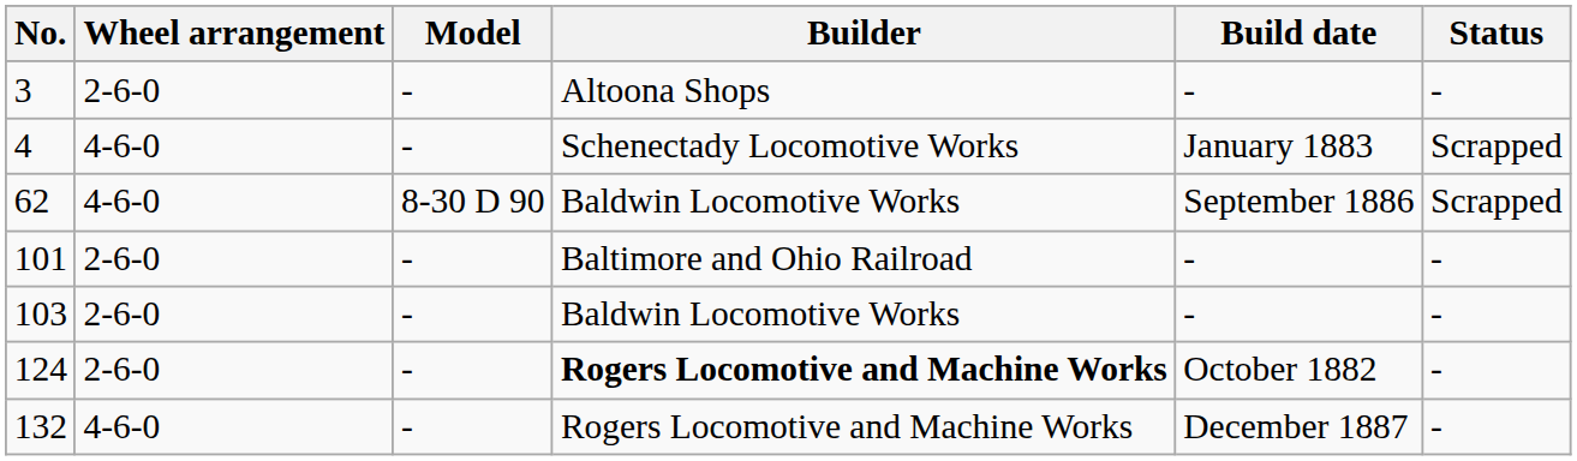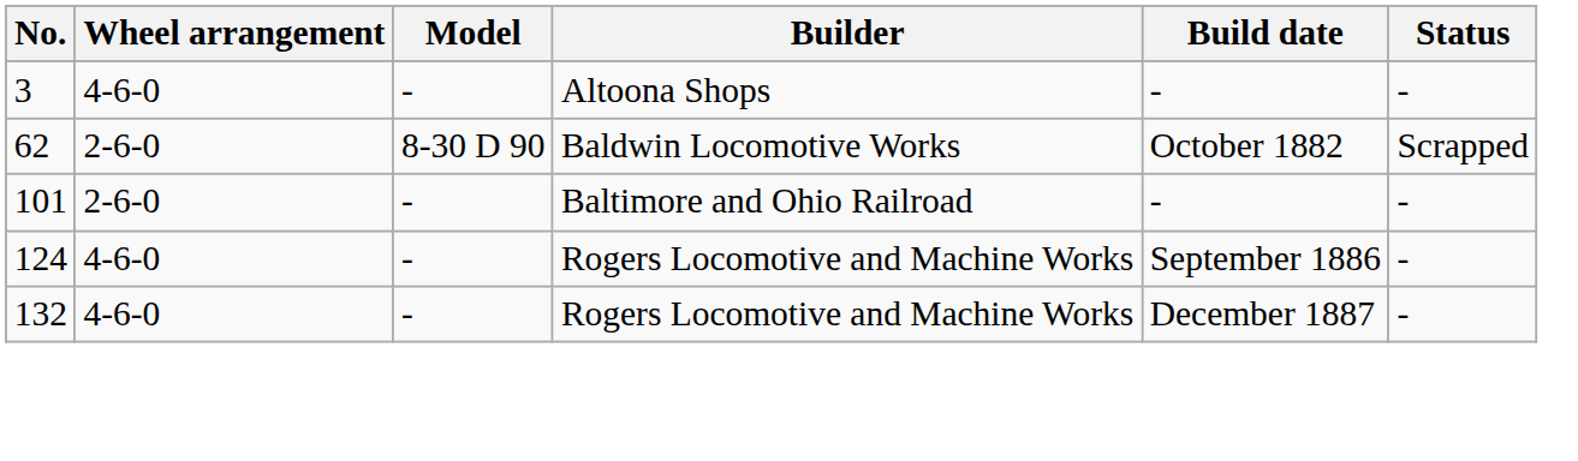 <table class="wikitable">
 <tr>
 <th>No.</th>
 <th>Wheel arrangement</th>
 <th>Model</th>
 <th>Builder</th>
 <th>Build date</th>
 <th>Status</th>
 </tr>
 <tr>
 <td>3</td>
-<td>2-6-0</td>
+<td>4-6-0</td>
 <td>-</td>
 <td>Altoona Shops</td>
 <td>-</td>
 <td>-</td>
 </tr>
 <tr>
-<td>4</td>
-<td>4-6-0</td>
-<td>-</td>
-<td>Schenectady Locomotive Works</td>
-<td>January 1883</td>
-<td>Scrapped</td>
-</tr>
-<tr>
 <td>62</td>
-<td>4-6-0</td>
+<td>2-6-0</td>
 <td>8-30 D 90</td>
 <td>Baldwin Locomotive Works</td>
-<td>September 1886</td>
+<td>October 1882</td>
 <td>Scrapped</td>
 </tr>
 <tr>
 <td>101</td>
 <td>2-6-0</td>
 <td>-</td>
 <td>Baltimore and Ohio Railroad</td>
 <td>-</td>
 <td>-</td>
 </tr>
 <tr>
-<td>103</td>
-<td>2-6-0</td>
+<td>124</td>
+<td>4-6-0</td>
 <td>-</td>
-<td>Baldwin Locomotive Works</td>
-<td>-</td>
-<td>-</td>
-</tr>
-<tr>
-<td>124</td>
-<td>2-6-0</td>
-<td>-</td>
-<td><strong>Rogers Locomotive and Machine Works</strong></td>
-<td>October 1882</td>
+<td>Rogers Locomotive and Machine Works</td>
+<td>September 1886</td>
 <td>-</td>
 </tr>
 <tr>
 <td>132</td>
 <td>4-6-0</td>
 <td>-</td>
 <td>Rogers Locomotive and Machine Works</td>
 <td>December 1887</td>
 <td>-</td>
 </tr>
 </table>
